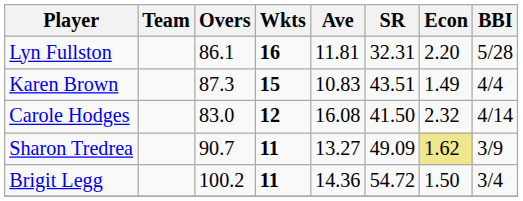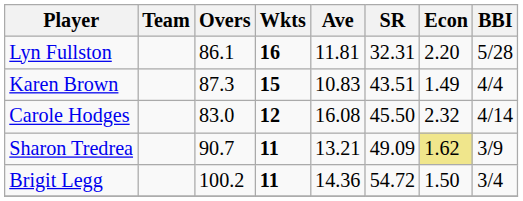 <table class="wikitable sortable">
 <tr>
 <th>Player</th>
 <th>Team</th>
 <th>Overs</th>
 <th>Wkts</th>
 <th>Ave</th>
 <th>SR</th>
 <th>Econ</th>
 <th>BBI</th>
 </tr>
 <tr>
 <td><a href='#'>Lyn Fullston</a></td>
 <td></td>
 <td>86.1</td>
 <td><strong>16</strong></td>
 <td>11.81</td>
 <td>32.31</td>
 <td>2.20</td>
 <td>5/28</td>
 </tr>
 <tr>
 <td><a href='#'>Karen Brown</a></td>
 <td></td>
 <td>87.3</td>
 <td><strong>15</strong></td>
 <td>10.83</td>
 <td>43.51</td>
 <td>1.49</td>
 <td>4/4</td>
 </tr>
 <tr>
 <td><a href='#'>Carole Hodges</a></td>
 <td></td>
 <td>83.0</td>
 <td><strong>12</strong></td>
 <td>16.08</td>
-<td>41.50</td>
+<td>45.50</td>
 <td>2.32</td>
 <td>4/14</td>
 </tr>
 <tr>
 <td><a href='#'>Sharon Tredrea</a></td>
 <td></td>
 <td>90.7</td>
 <td><strong>11</strong></td>
-<td>13.27</td>
+<td>13.21</td>
 <td>49.09</td>
 <td style="background: khaki;">1.62</td>
 <td>3/9</td>
 </tr>
 <tr>
 <td><a href='#'>Brigit Legg</a></td>
 <td></td>
 <td>100.2</td>
 <td><strong>11</strong></td>
 <td>14.36</td>
 <td>54.72</td>
 <td>1.50</td>
 <td>3/4</td>
 </tr>
 <tr>
 </tr>
 </table>
